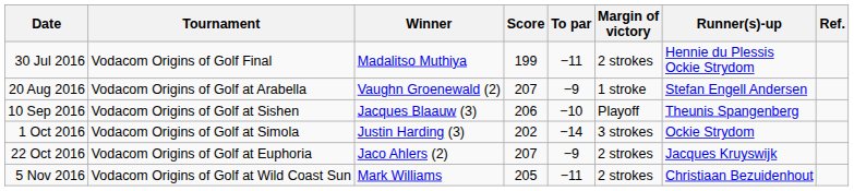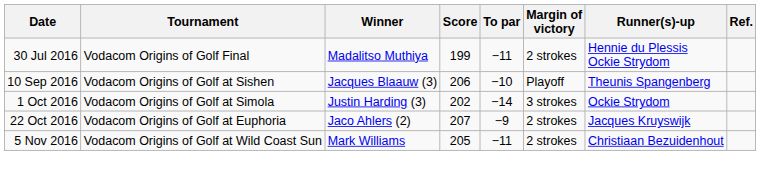 <table class=wikitable style="font-size:95%">
 <tr>
 <th>Date</th>
 <th>Tournament</th>
 <th>Winner</th>
 <th>Score</th>
 <th>To par</th>
 <th>Margin of<br>victory</th>
 <th>Runner(s)-up</th>
 <th>Ref.</th>
 </tr>
 <tr>
 <td align=right>30 Jul 2016</td>
 <td>Vodacom Origins of Golf Final</td>
 <td> <a href='#'>Madalitso Muthiya</a></td>
 <td align=center>199</td>
 <td align=center>−11</td>
 <td>2 strokes</td>
 <td> <a href='#'>Hennie du Plessis</a><br> <a href='#'>Ockie Strydom</a></td>
-<td></td>
-</tr>
-<tr>
-<td align=right>20 Aug 2016</td>
-<td>Vodacom Origins of Golf at Arabella</td>
-<td> <a href='#'>Vaughn Groenewald</a> (2)</td>
-<td align=center>207</td>
-<td align=center>−9</td>
-<td>1 stroke</td>
-<td> <a href='#'>Stefan Engell Andersen</a></td>
 <td></td>
 </tr>
 <tr>
 <td align=right>10 Sep 2016</td>
 <td>Vodacom Origins of Golf at Sishen</td>
 <td> <a href='#'>Jacques Blaauw</a> (3)</td>
 <td align=center>206</td>
 <td align=center>−10</td>
 <td>Playoff</td>
 <td> <a href='#'>Theunis Spangenberg</a></td>
 <td></td>
 </tr>
 <tr>
 <td align=right>1 Oct 2016</td>
 <td>Vodacom Origins of Golf at Simola</td>
 <td> <a href='#'>Justin Harding</a> (3)</td>
 <td align=center>202</td>
 <td align=center>−14</td>
 <td>3 strokes</td>
 <td> <a href='#'>Ockie Strydom</a></td>
 <td></td>
 </tr>
 <tr>
 <td align=right>22 Oct 2016</td>
 <td>Vodacom Origins of Golf at Euphoria</td>
 <td> <a href='#'>Jaco Ahlers</a> (2)</td>
 <td align=center>207</td>
 <td align=center>−9</td>
 <td>2 strokes</td>
 <td> <a href='#'>Jacques Kruyswijk</a></td>
 <td></td>
 </tr>
 <tr>
 <td align=right>5 Nov 2016</td>
 <td>Vodacom Origins of Golf at Wild Coast Sun</td>
 <td> <a href='#'>Mark Williams</a></td>
 <td align=center>205</td>
 <td align=center>−11</td>
 <td>2 strokes</td>
 <td> <a href='#'>Christiaan Bezuidenhout</a></td>
 <td></td>
 </tr>
 </table>
